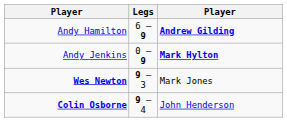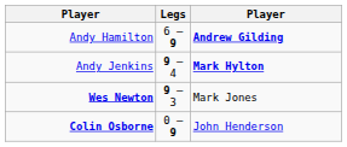 <table class=wikitable style="text-align:center">
 <tr>
 <th width=177>Player</th>
 <th width=36>Legs</th>
 <th width=177>Player</th>
 </tr>
 <tr align=left>
 <td align=right><a href='#'>Andy Hamilton</a> </td>
 <td align=center>6 – <strong>9</strong></td>
 <td> <strong><a href='#'>Andrew Gilding</a></strong></td>
 </tr>
 <tr align=left>
 <td align=right><a href='#'>Andy Jenkins</a> </td>
-<td align=center>0 – <strong>9</strong></td>
+<td align=center><strong>9</strong> – 4</td>
 <td> <strong><a href='#'>Mark Hylton</a></strong></td>
 </tr>
 <tr align=left>
 <td align=right><strong><a href='#'>Wes Newton</a></strong> </td>
 <td align=center><strong>9</strong> – 3</td>
 <td> Mark Jones</td>
 </tr>
 <tr align=left>
 <td align=right><strong><a href='#'>Colin Osborne</a></strong> </td>
-<td align=center><strong>9</strong> – 4</td>
+<td align=center>0 – <strong>9</strong></td>
 <td> <a href='#'>John Henderson</a></td>
 </tr>
 </table>
